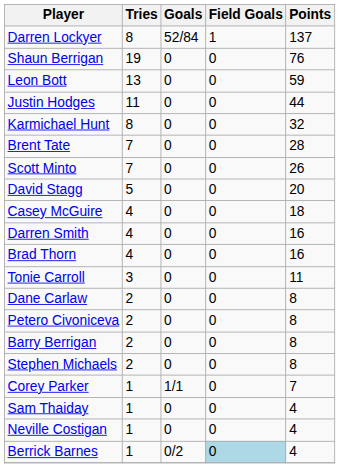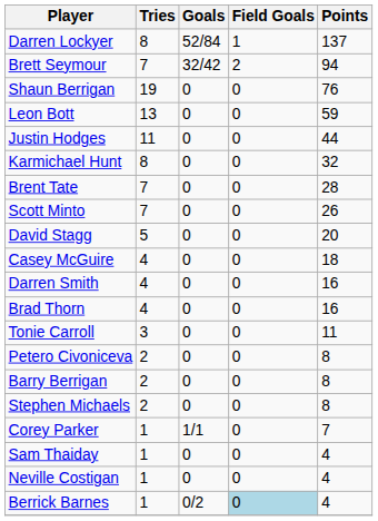 <table class="wikitable">
 <tr>
 <th>Player</th>
 <th>Tries</th>
 <th>Goals</th>
 <th>Field Goals</th>
 <th>Points</th>
 </tr>
 <tr>
 <td><a href='#'>Darren Lockyer</a></td>
 <td>8</td>
 <td>52/84</td>
 <td>1</td>
 <td>137</td>
+</tr>
+<tr>
+<td><a href='#'>Brett Seymour</a></td>
+<td>7</td>
+<td>32/42</td>
+<td>2</td>
+<td>94</td>
 </tr>
 <tr>
 <td><a href='#'>Shaun Berrigan</a></td>
 <td>19</td>
 <td>0</td>
 <td>0</td>
 <td>76</td>
 </tr>
 <tr>
 <td><a href='#'>Leon Bott</a></td>
 <td>13</td>
 <td>0</td>
 <td>0</td>
 <td>59</td>
 </tr>
 <tr>
 <td><a href='#'>Justin Hodges</a></td>
 <td>11</td>
 <td>0</td>
 <td>0</td>
 <td>44</td>
 </tr>
 <tr>
 <td><a href='#'>Karmichael Hunt</a></td>
 <td>8</td>
 <td>0</td>
 <td>0</td>
 <td>32</td>
 </tr>
 <tr>
 <td><a href='#'>Brent Tate</a></td>
 <td>7</td>
 <td>0</td>
 <td>0</td>
 <td>28</td>
 </tr>
 <tr>
 <td><a href='#'>Scott Minto</a></td>
 <td>7</td>
 <td>0</td>
 <td>0</td>
 <td>26</td>
 </tr>
 <tr>
 <td><a href='#'>David Stagg</a></td>
 <td>5</td>
 <td>0</td>
 <td>0</td>
 <td>20</td>
 </tr>
 <tr>
 <td><a href='#'>Casey McGuire</a></td>
 <td>4</td>
 <td>0</td>
 <td>0</td>
 <td>18</td>
 </tr>
 <tr>
 <td><a href='#'>Darren Smith</a></td>
 <td>4</td>
 <td>0</td>
 <td>0</td>
 <td>16</td>
 </tr>
 <tr>
 <td><a href='#'>Brad Thorn</a></td>
 <td>4</td>
 <td>0</td>
 <td>0</td>
 <td>16</td>
 </tr>
 <tr>
 <td><a href='#'>Tonie Carroll</a></td>
 <td>3</td>
 <td>0</td>
 <td>0</td>
 <td>11</td>
 </tr>
 <tr>
-<td><a href='#'>Dane Carlaw</a></td>
-<td>2</td>
-<td>0</td>
-<td>0</td>
-<td>8</td>
-</tr>
-<tr>
 <td><a href='#'>Petero Civoniceva</a></td>
 <td>2</td>
 <td>0</td>
 <td>0</td>
 <td>8</td>
 </tr>
 <tr>
 <td><a href='#'>Barry Berrigan</a></td>
 <td>2</td>
 <td>0</td>
 <td>0</td>
 <td>8</td>
 </tr>
 <tr>
 <td><a href='#'>Stephen Michaels</a></td>
 <td>2</td>
 <td>0</td>
 <td>0</td>
 <td>8</td>
 </tr>
 <tr>
 <td><a href='#'>Corey Parker</a></td>
 <td>1</td>
 <td>1/1</td>
 <td>0</td>
 <td>7</td>
 </tr>
 <tr>
 <td><a href='#'>Sam Thaiday</a></td>
 <td>1</td>
 <td>0</td>
 <td>0</td>
 <td>4</td>
 </tr>
 <tr>
 <td><a href='#'>Neville Costigan</a></td>
 <td>1</td>
 <td>0</td>
 <td>0</td>
 <td>4</td>
 </tr>
 <tr>
 <td><a href='#'>Berrick Barnes</a></td>
 <td>1</td>
 <td>0/2</td>
 <td style="background: lightblue;">0</td>
 <td>4</td>
 </tr>
 <tr>
 </tr>
 </table>
